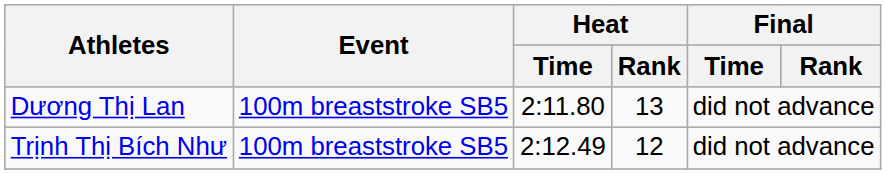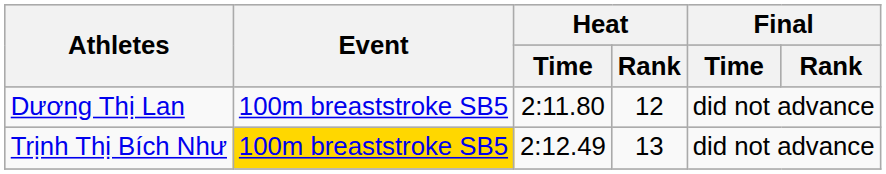 <table class=wikitable>
 <tr>
 <th rowspan="2">Athletes</th>
 <th rowspan="2">Event</th>
 <th colspan="2">Heat</th>
 <th colspan="2">Final</th>
 </tr>
 <tr>
 <th>Time</th>
 <th>Rank</th>
 <th>Time</th>
 <th>Rank</th>
 </tr>
 <tr align=center>
 <td align=left><a href='#'>Dương Thị Lan</a> </td>
 <td align=left><a href='#'>100m breaststroke SB5</a></td>
 <td>2:11.80</td>
-<td>13</td>
+<td>12</td>
 <td colspan=2>did not advance</td>
 </tr>
 <tr align=center>
 <td align=left><a href='#'>Trịnh Thị Bích Như</a></td>
-<td align=left><a href='#'>100m breaststroke SB5</a></td>
+<td align=left style="background: gold;"><a href='#'>100m breaststroke SB5</a></td>
 <td>2:12.49</td>
-<td>12</td>
+<td>13</td>
 <td colspan=2>did not advance</td>
 </tr>
 </table>
